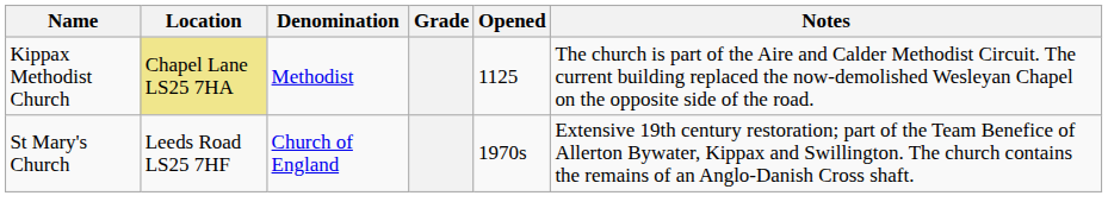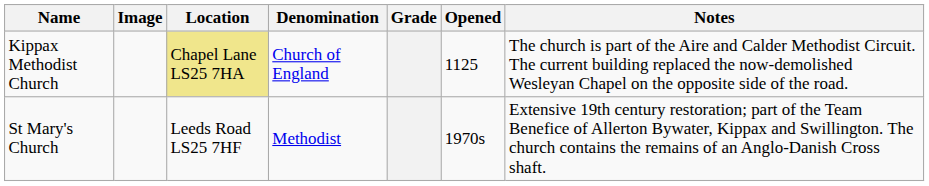 <table class="wikitable sortable">
 <tr>
 <th>Name</th>
+<th class="unsortable">Image</th>
 <th>Location</th>
 <th>Denomination</th>
 <th>Grade</th>
 <th>Opened</th>
 <th class="unsortable">Notes</th>
 </tr>
 <tr>
 <td>Kippax Methodist Church </td>
+<td></td>
 <td style="background: khaki;">Chapel Lane LS25 7HA</td>
-<td><a href='#'>Methodist</a></td>
+<td><a href='#'>Church of England</a></td>
 <th></th>
 <td>1125</td>
 <td>The church is part of the Aire and Calder Methodist Circuit. The current building replaced the now-demolished Wesleyan Chapel on the opposite side of the road.</td>
 </tr>
 <tr>
 <td>St Mary's Church</td>
+<td></td>
 <td>Leeds Road LS25 7HF</td>
-<td><a href='#'>Church of England</a></td>
+<td><a href='#'>Methodist</a></td>
 <th></th>
 <td>1970s</td>
 <td>Extensive 19th century restoration; part of the Team Benefice of Allerton Bywater, Kippax and Swillington. The church contains the remains of an Anglo-Danish Cross shaft.</td>
 </tr>
 </table>
